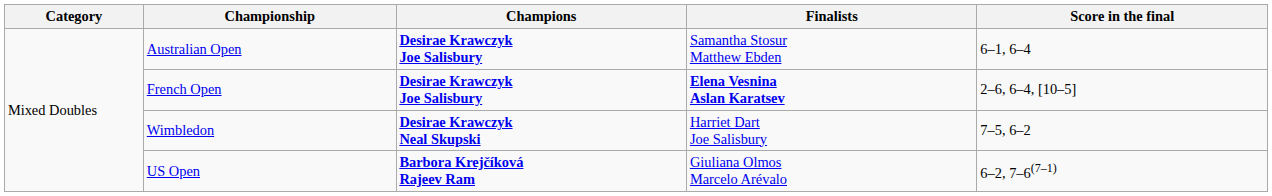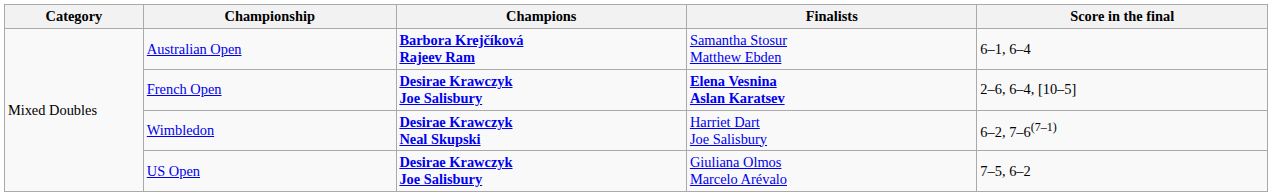 <table class="wikitable" style="font-size:90%;" width=100%>
 <tr>
 <th style="width: 11%;">Category</th>
 <th style="width: 20%;">Championship</th>
 <th style="width: 23%;">Champions</th>
 <th style="width: 23%;">Finalists</th>
 <th style="width: 23%;">Score in the final</th>
 </tr>
 <tr>
 <td rowspan="4">Mixed Doubles</td>
 <td><a href='#'>Australian Open</a></td>
-<td> <strong><a href='#'>Desirae Krawczyk</a></strong><br> <strong><a href='#'>Joe Salisbury</a></strong></td>
+<td> <strong><a href='#'>Barbora Krejčíková</a></strong><br> <strong><a href='#'>Rajeev Ram</a></strong></td>
 <td> <a href='#'>Samantha Stosur</a><br> <a href='#'>Matthew Ebden</a></td>
 <td>6–1, 6–4</td>
 </tr>
 <tr>
 <td><a href='#'>French Open</a></td>
 <td><strong> <a href='#'>Desirae Krawczyk</a></strong><br> <strong><a href='#'>Joe Salisbury</a></strong></td>
 <td><strong> <a href='#'>Elena Vesnina</a><br> <a href='#'>Aslan Karatsev</a></strong></td>
 <td>2–6, 6–4, [10–5]</td>
 </tr>
 <tr>
 <td><a href='#'>Wimbledon</a></td>
 <td> <strong><a href='#'>Desirae Krawczyk</a></strong><br> <strong><a href='#'>Neal Skupski</a></strong></td>
 <td> <a href='#'>Harriet Dart</a><br> <a href='#'>Joe Salisbury</a></td>
-<td>7–5, 6–2</td>
+<td>6–2, 7–6<sup>(7–1)</sup></td>
 </tr>
 <tr>
 <td><a href='#'>US Open</a></td>
-<td> <strong><a href='#'>Barbora Krejčíková</a></strong><br> <strong><a href='#'>Rajeev Ram</a></strong></td>
+<td> <strong><a href='#'>Desirae Krawczyk</a></strong><br> <strong><a href='#'>Joe Salisbury</a></strong></td>
 <td> <a href='#'>Giuliana Olmos</a><br> <a href='#'>Marcelo Arévalo</a></td>
-<td>6–2, 7–6<sup>(7–1)</sup></td>
+<td>7–5, 6–2</td>
 </tr>
 </table>
